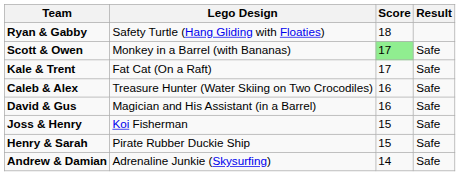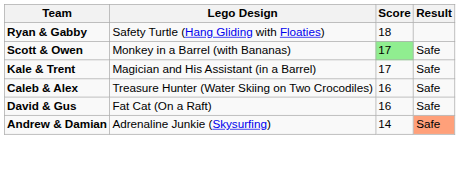 <table class="wikitable plainrowheaders">
 <tr>
 <th scope="col">Team</th>
 <th scope="col">Lego Design</th>
 <th scope="col">Score</th>
 <th>Result</th>
 </tr>
 <tr>
 <td><strong>Ryan & Gabby</strong></td>
 <td>Safety Turtle (<a href='#'>Hang Gliding</a> with <a href='#'>Floaties</a>)</td>
 <td>18</td>
 <td></td>
 </tr>
 <tr>
 <td><strong>Scott & Owen</strong></td>
 <td>Monkey in a Barrel (with Bananas)</td>
 <td style="background: lightgreen;">17</td>
 <td>Safe</td>
 </tr>
 <tr>
 <td><strong>Kale & Trent</strong></td>
-<td>Fat Cat (On a Raft)</td>
+<td>Magician and His Assistant (in a Barrel)</td>
 <td>17</td>
 <td>Safe</td>
 </tr>
 <tr>
 <td><strong>Caleb & Alex</strong></td>
 <td>Treasure Hunter (Water Skiing on Two Crocodiles)</td>
 <td>16</td>
 <td>Safe</td>
 </tr>
 <tr>
 <td><strong>David & Gus</strong></td>
-<td>Magician and His Assistant (in a Barrel)</td>
+<td>Fat Cat (On a Raft)</td>
 <td>16</td>
-<td>Safe</td>
-</tr>
-<tr>
-<td><strong>Joss & Henry</strong></td>
-<td><a href='#'>Koi</a> Fisherman</td>
-<td>15</td>
-<td>Safe</td>
-</tr>
-<tr>
-<td><strong>Henry & Sarah</strong></td>
-<td>Pirate Rubber Duckie Ship</td>
-<td>15</td>
 <td>Safe</td>
 </tr>
 <tr>
 <td><strong>Andrew & Damian</strong></td>
 <td>Adrenaline Junkie (<a href='#'>Skysurfing</a>)</td>
 <td>14</td>
-<td>Safe</td>
+<td style="background: lightsalmon;">Safe</td>
 </tr>
 </table>
